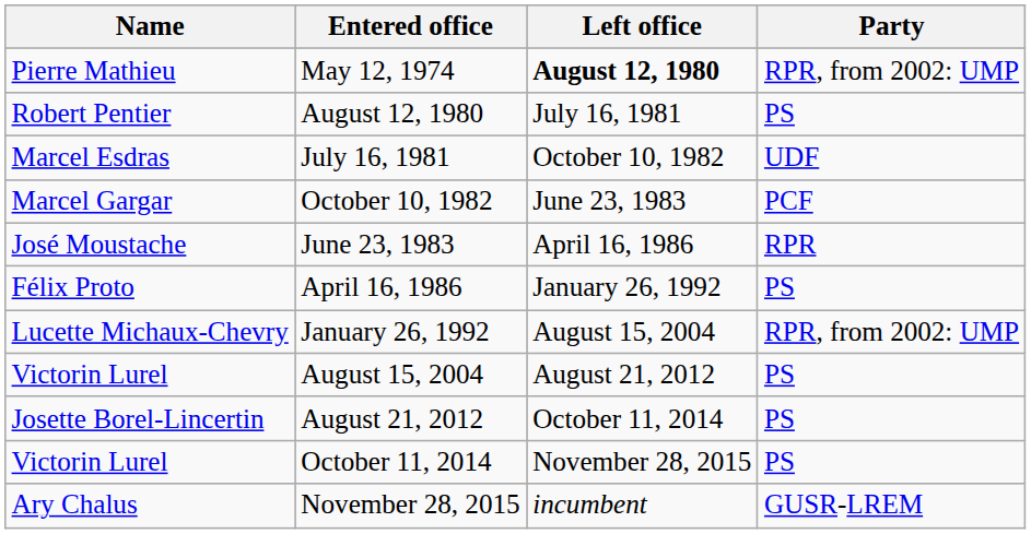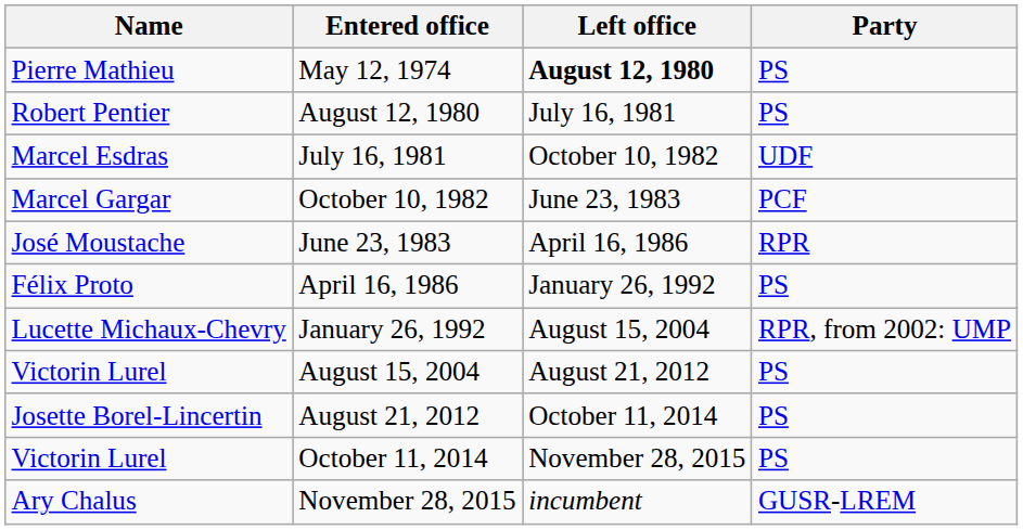 <table class="wikitable">
 <tr>
 <th>Name</th>
 <th>Entered office</th>
 <th>Left office</th>
 <th>Party</th>
 </tr>
 <tr>
 <td><a href='#'>Pierre Mathieu</a></td>
 <td>May 12, 1974</td>
 <td><strong>August 12, 1980</strong></td>
-<td><a href='#'>RPR</a>, from 2002: <a href='#'>UMP</a></td>
+<td><a href='#'>PS</a></td>
 </tr>
 <tr>
 <td><a href='#'>Robert Pentier</a></td>
 <td>August 12, 1980</td>
 <td>July 16, 1981</td>
 <td><a href='#'>PS</a></td>
 </tr>
 <tr>
 <td><a href='#'>Marcel Esdras</a></td>
 <td>July 16, 1981</td>
 <td>October 10, 1982</td>
 <td><a href='#'>UDF</a></td>
 </tr>
 <tr>
 <td><a href='#'>Marcel Gargar</a></td>
 <td>October 10, 1982</td>
 <td>June 23, 1983</td>
 <td><a href='#'>PCF</a></td>
 </tr>
 <tr>
 <td><a href='#'>José Moustache</a></td>
 <td>June 23, 1983</td>
 <td>April 16, 1986</td>
 <td><a href='#'>RPR</a></td>
 </tr>
 <tr>
 <td><a href='#'>Félix Proto</a></td>
 <td>April 16, 1986</td>
 <td>January 26, 1992</td>
 <td><a href='#'>PS</a></td>
 </tr>
 <tr>
 <td><a href='#'>Lucette Michaux-Chevry</a></td>
 <td>January 26, 1992</td>
 <td>August 15, 2004</td>
 <td><a href='#'>RPR</a>, from 2002: <a href='#'>UMP</a></td>
 </tr>
 <tr>
 <td><a href='#'>Victorin Lurel</a></td>
 <td>August 15, 2004</td>
 <td>August 21, 2012</td>
 <td><a href='#'>PS</a></td>
 </tr>
 <tr>
 <td><a href='#'>Josette Borel-Lincertin</a></td>
 <td>August 21, 2012</td>
 <td>October 11, 2014</td>
 <td><a href='#'>PS</a></td>
 </tr>
 <tr>
 <td><a href='#'>Victorin Lurel</a></td>
 <td>October 11, 2014</td>
 <td>November 28, 2015</td>
 <td><a href='#'>PS</a></td>
 </tr>
 <tr>
 <td><a href='#'>Ary Chalus</a></td>
 <td>November 28, 2015</td>
 <td><em>incumbent</em></td>
 <td><a href='#'>GUSR</a>-<a href='#'>LREM</a></td>
 </tr>
 </table>
